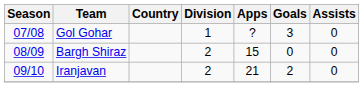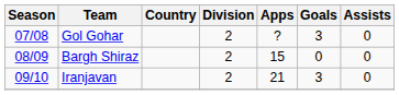 <table class="wikitable" style="text-align: center;">
 <tr>
 <th>Season</th>
 <th>Team</th>
 <th>Country</th>
 <th>Division</th>
 <th>Apps</th>
 <th>Goals</th>
 <th>Assists</th>
 </tr>
 <tr>
 <td><a href='#'>07/08</a></td>
 <td align="left"><a href='#'>Gol Gohar</a></td>
 <td align="left"></td>
-<td>1</td>
+<td>2</td>
 <td>?</td>
 <td>3</td>
 <td>0</td>
 </tr>
 <tr>
 <td><a href='#'>08/09</a></td>
 <td align="left"><a href='#'>Bargh Shiraz</a></td>
 <td align="left"></td>
 <td>2</td>
 <td>15</td>
 <td>0</td>
 <td>0</td>
 </tr>
 <tr>
 <td><a href='#'>09/10</a></td>
 <td align="left"><a href='#'>Iranjavan</a></td>
 <td align="left"></td>
 <td>2</td>
 <td>21</td>
-<td>2</td>
+<td>3</td>
 <td>0</td>
 </tr>
 <tr>
 </tr>
 </table>
